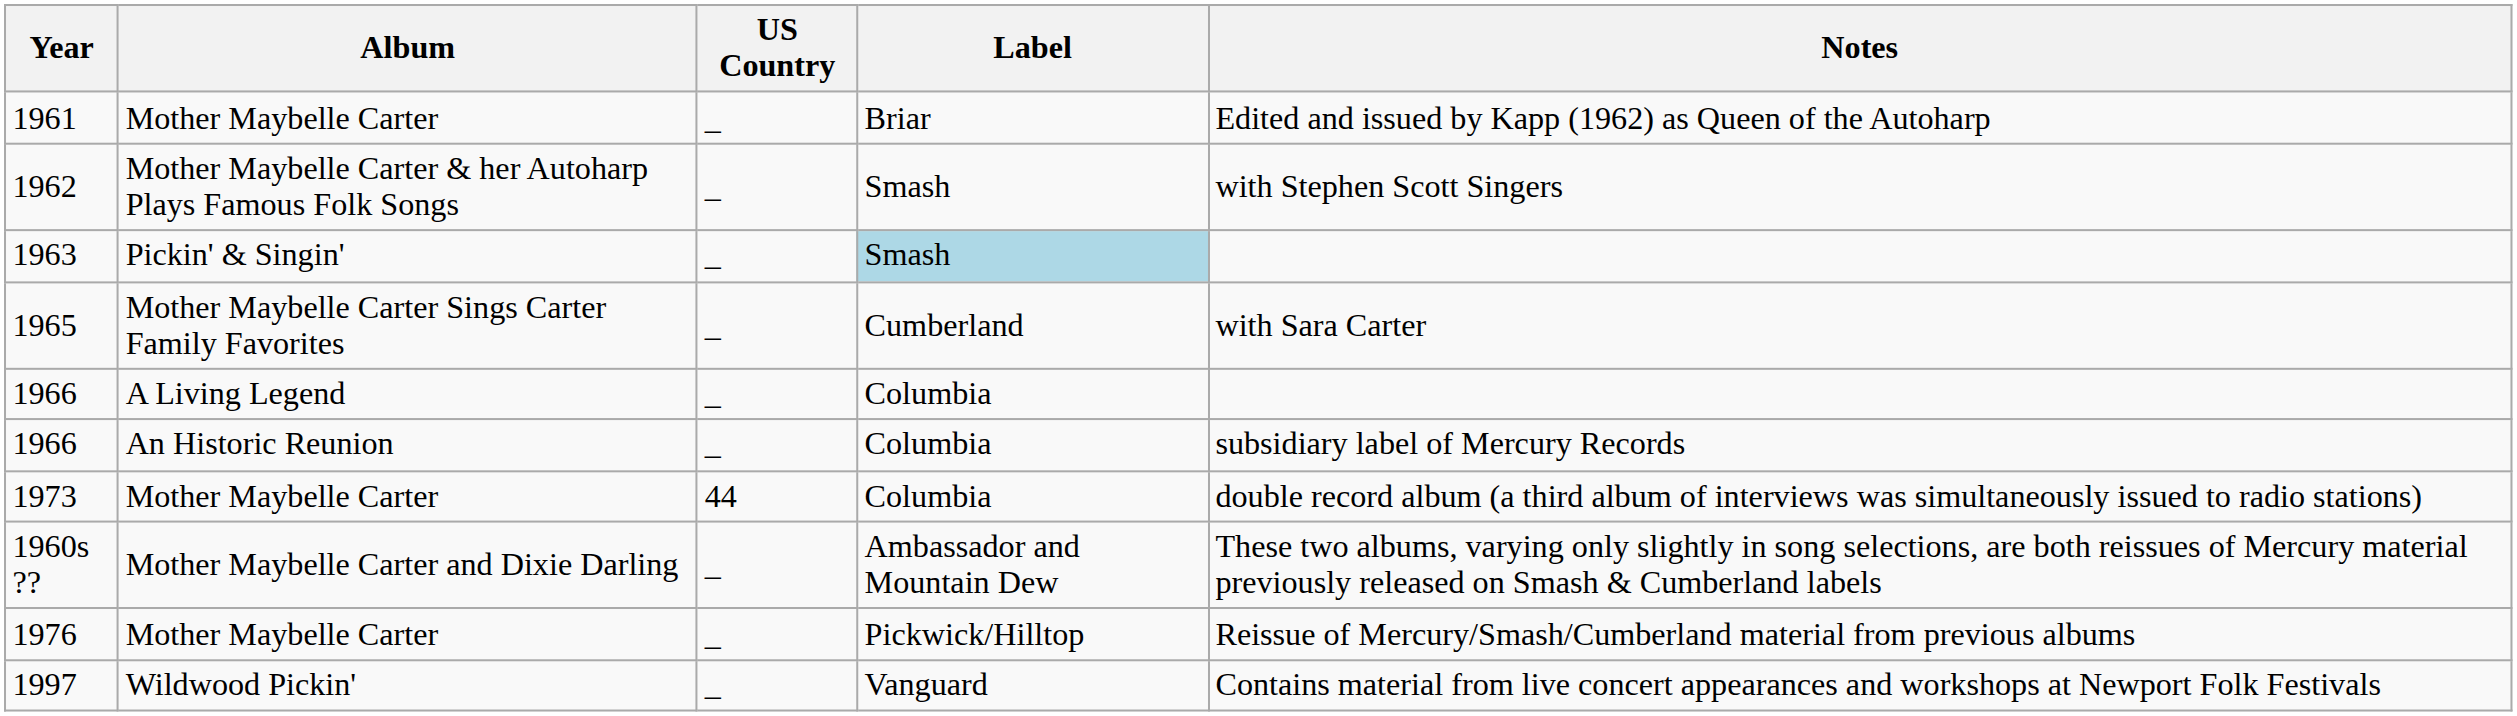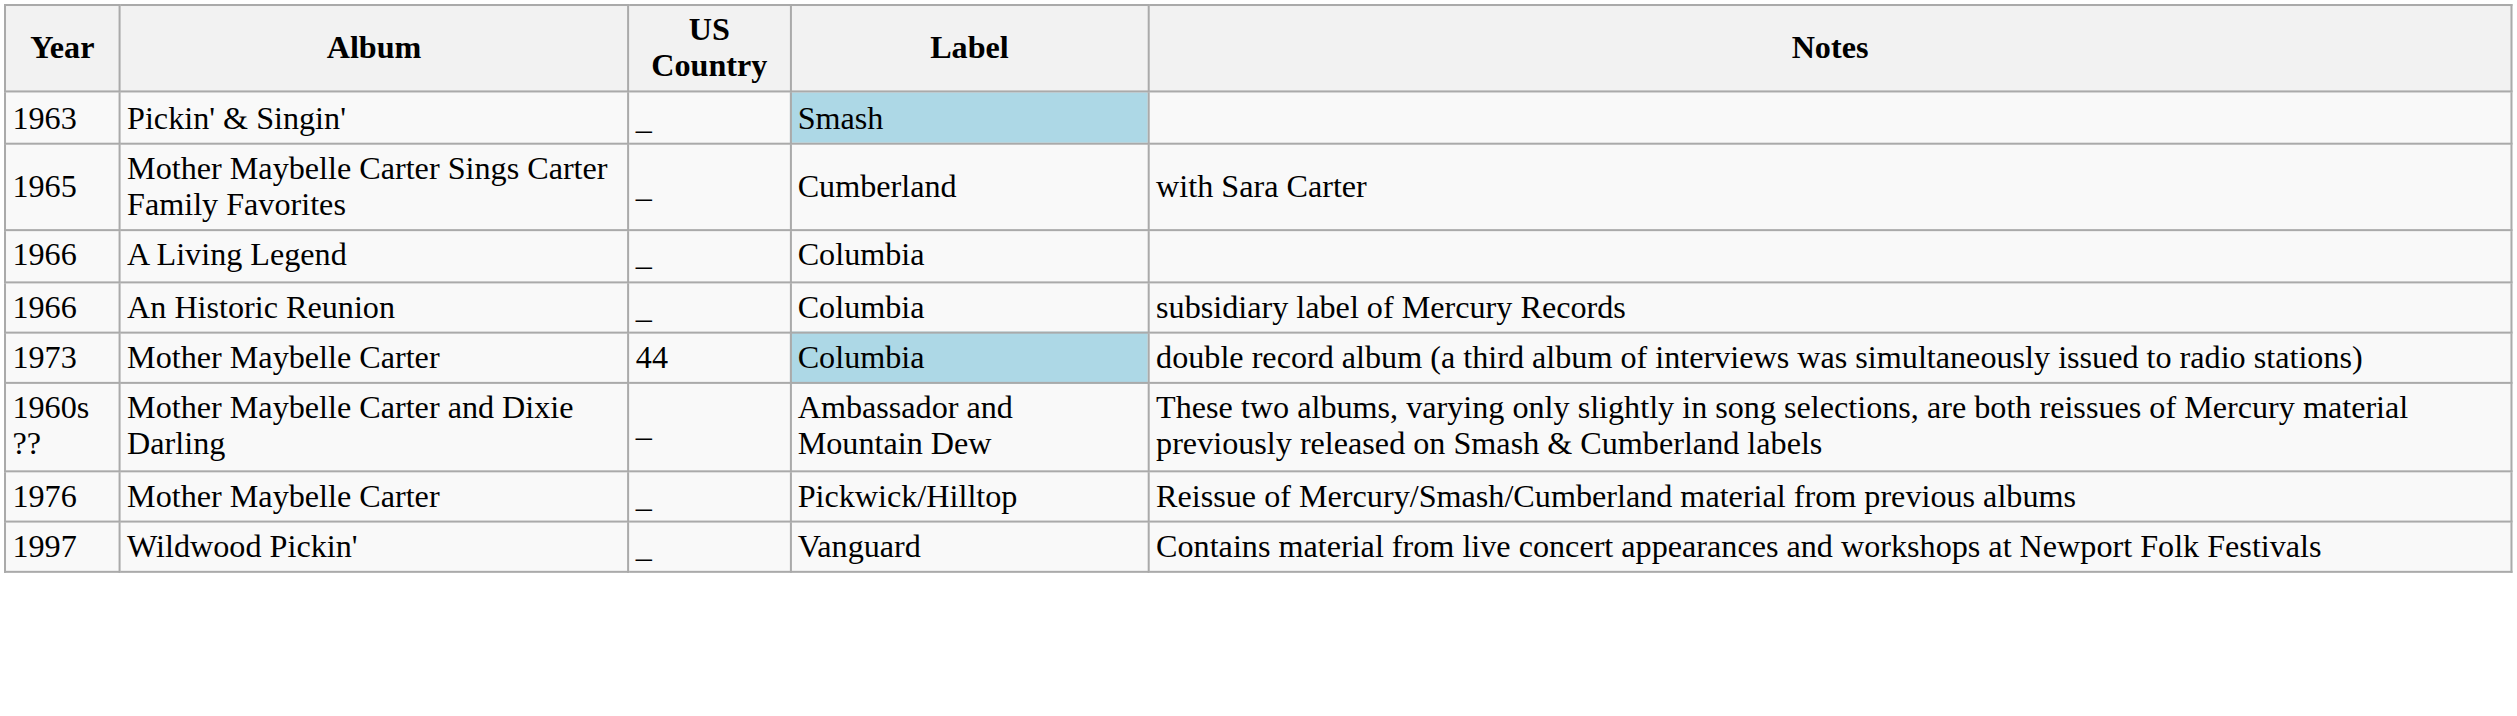 <table class="wikitable">
 <tr>
 <th>Year</th>
 <th>Album</th>
 <th>US Country</th>
 <th>Label</th>
 <th>Notes</th>
-</tr>
-<tr>
-<td>1961</td>
-<td>Mother Maybelle Carter</td>
-<td>_</td>
-<td>Briar</td>
-<td>Edited and issued by Kapp (1962) as Queen of the Autoharp</td>
-</tr>
-<tr>
-<td>1962</td>
-<td>Mother Maybelle Carter & her Autoharp Plays Famous Folk Songs</td>
-<td>_</td>
-<td>Smash</td>
-<td>with Stephen Scott Singers</td>
 </tr>
 <tr>
 <td>1963</td>
 <td>Pickin' & Singin'</td>
 <td>_</td>
 <td style="background: lightblue;">Smash</td>
 <td></td>
 </tr>
 <tr>
 <td>1965</td>
 <td>Mother Maybelle Carter Sings Carter Family Favorites</td>
 <td>_</td>
 <td>Cumberland</td>
 <td>with Sara Carter</td>
 </tr>
 <tr>
 <td>1966</td>
 <td>A Living Legend</td>
 <td>_</td>
 <td>Columbia</td>
 <td></td>
 </tr>
 <tr>
 <td>1966</td>
 <td>An Historic Reunion</td>
 <td>_</td>
 <td>Columbia</td>
 <td>subsidiary label of Mercury Records</td>
 </tr>
 <tr>
 <td>1973</td>
 <td>Mother Maybelle Carter</td>
 <td>44</td>
-<td>Columbia</td>
+<td style="background: lightblue;">Columbia</td>
 <td>double record album (a third album of interviews was simultaneously issued to radio stations)</td>
 </tr>
 <tr>
 <td>1960s ??</td>
 <td>Mother Maybelle Carter and Dixie Darling</td>
 <td>_</td>
 <td>Ambassador and Mountain Dew</td>
 <td>These two albums, varying only slightly in song selections, are both reissues of Mercury material previously released on Smash & Cumberland labels</td>
 </tr>
 <tr>
 <td>1976</td>
 <td>Mother Maybelle Carter</td>
 <td>_</td>
 <td>Pickwick/Hilltop</td>
 <td>Reissue of Mercury/Smash/Cumberland material from previous albums</td>
 </tr>
 <tr>
 <td>1997</td>
 <td>Wildwood Pickin'</td>
 <td>_</td>
 <td>Vanguard</td>
 <td>Contains material from live concert appearances and workshops at Newport Folk Festivals</td>
 </tr>
 </table>
